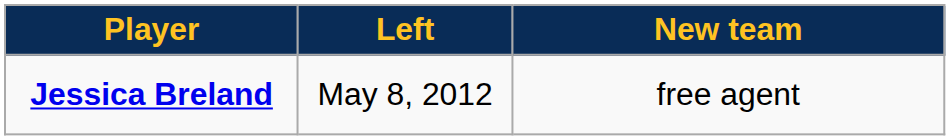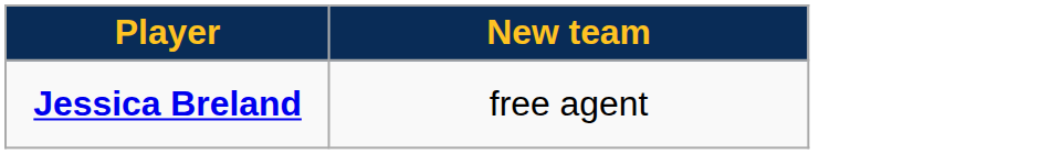 <table class="wikitable" style="text-align: center">
 <tr align="center"  bgcolor="#dddddd">
 <td style="background:#092C57;color:#FFC322; width:140px"><strong>Player</strong></td>
-<td style="background:#092C57;color:#FFC322; width:100px"><strong>Left</strong></td>
 <td style="background:#092C57;color:#FFC322; width:210px"><strong>New team</strong></td>
 </tr>
 <tr style="height:40px">
 <td><strong><a href='#'>Jessica Breland</a></strong></td>
-<td>May 8, 2012</td>
 <td>free agent</td>
 </tr>
 </table>
